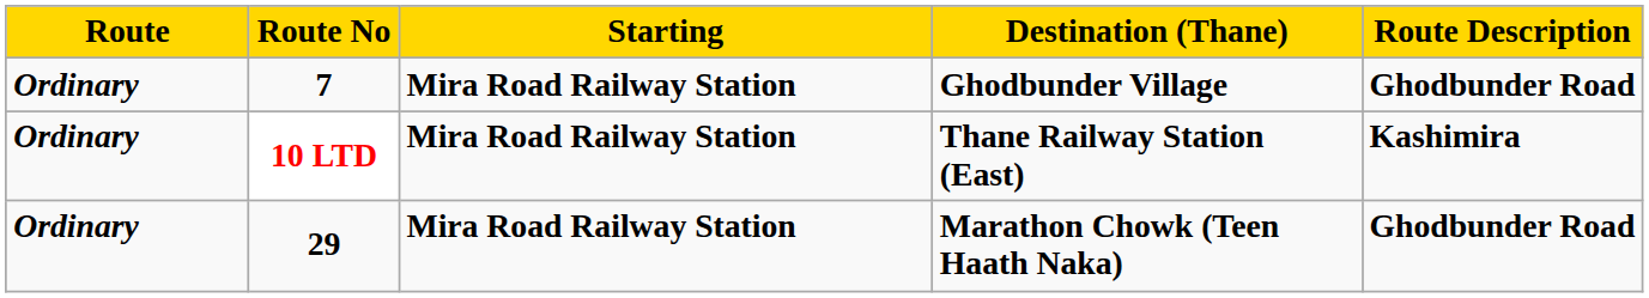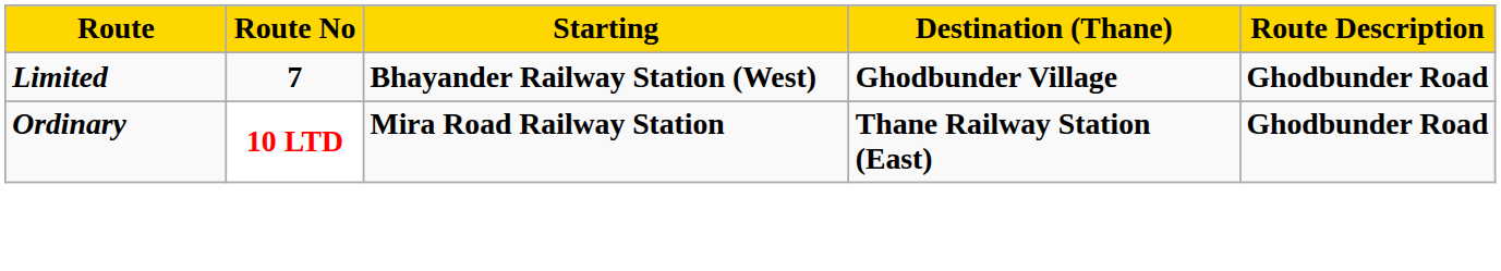 <table class="wikitable" style="border:1px solid black;">
 <tr>
 <th style="background:gold; width:110px;">Route</th>
 <th style="background:gold; width:65px;">Route No</th>
 <th style="background:gold; width:250px;">Starting</th>
 <th style="background:gold; width:200px;">Destination (Thane)</th>
 <th style="background:gold;">Route Description</th>
 </tr>
 <tr>
-<td valign="top"><strong><em>Ordinary</em></strong></td>
+<td valign="top"><strong><em>Limited</em></strong></td>
 <td style="text-align:center;"><strong>7</strong></td>
-<td valign="top"><strong>Mira Road Railway Station</strong></td>
+<td valign="top"><strong>Bhayander Railway Station (West)</strong></td>
 <td valign="top"><strong>Ghodbunder Village</strong></td>
 <td valign="top"><strong>Ghodbunder Road</strong></td>
 </tr>
 <tr>
 <td valign="top"><strong><em>Ordinary</em></strong></td>
 <td style="text-align:center; background:#fff; color:#f00;"><strong>10 LTD</strong></td>
 <td valign="top"><strong>Mira Road Railway Station</strong></td>
 <td valign="top"><strong>Thane Railway Station (East)</strong></td>
-<td valign="top"><strong>Kashimira</strong></td>
-</tr>
-<tr>
-<td valign="top"><strong><em>Ordinary</em></strong></td>
-<td style="text-align:center;"><strong>29 </strong></td>
-<td valign="top"><strong>Mira Road Railway Station</strong></td>
-<td valign="top"><strong>Marathon Chowk (Teen Haath Naka)</strong></td>
 <td valign="top"><strong>Ghodbunder Road</strong></td>
 </tr>
 </table>
